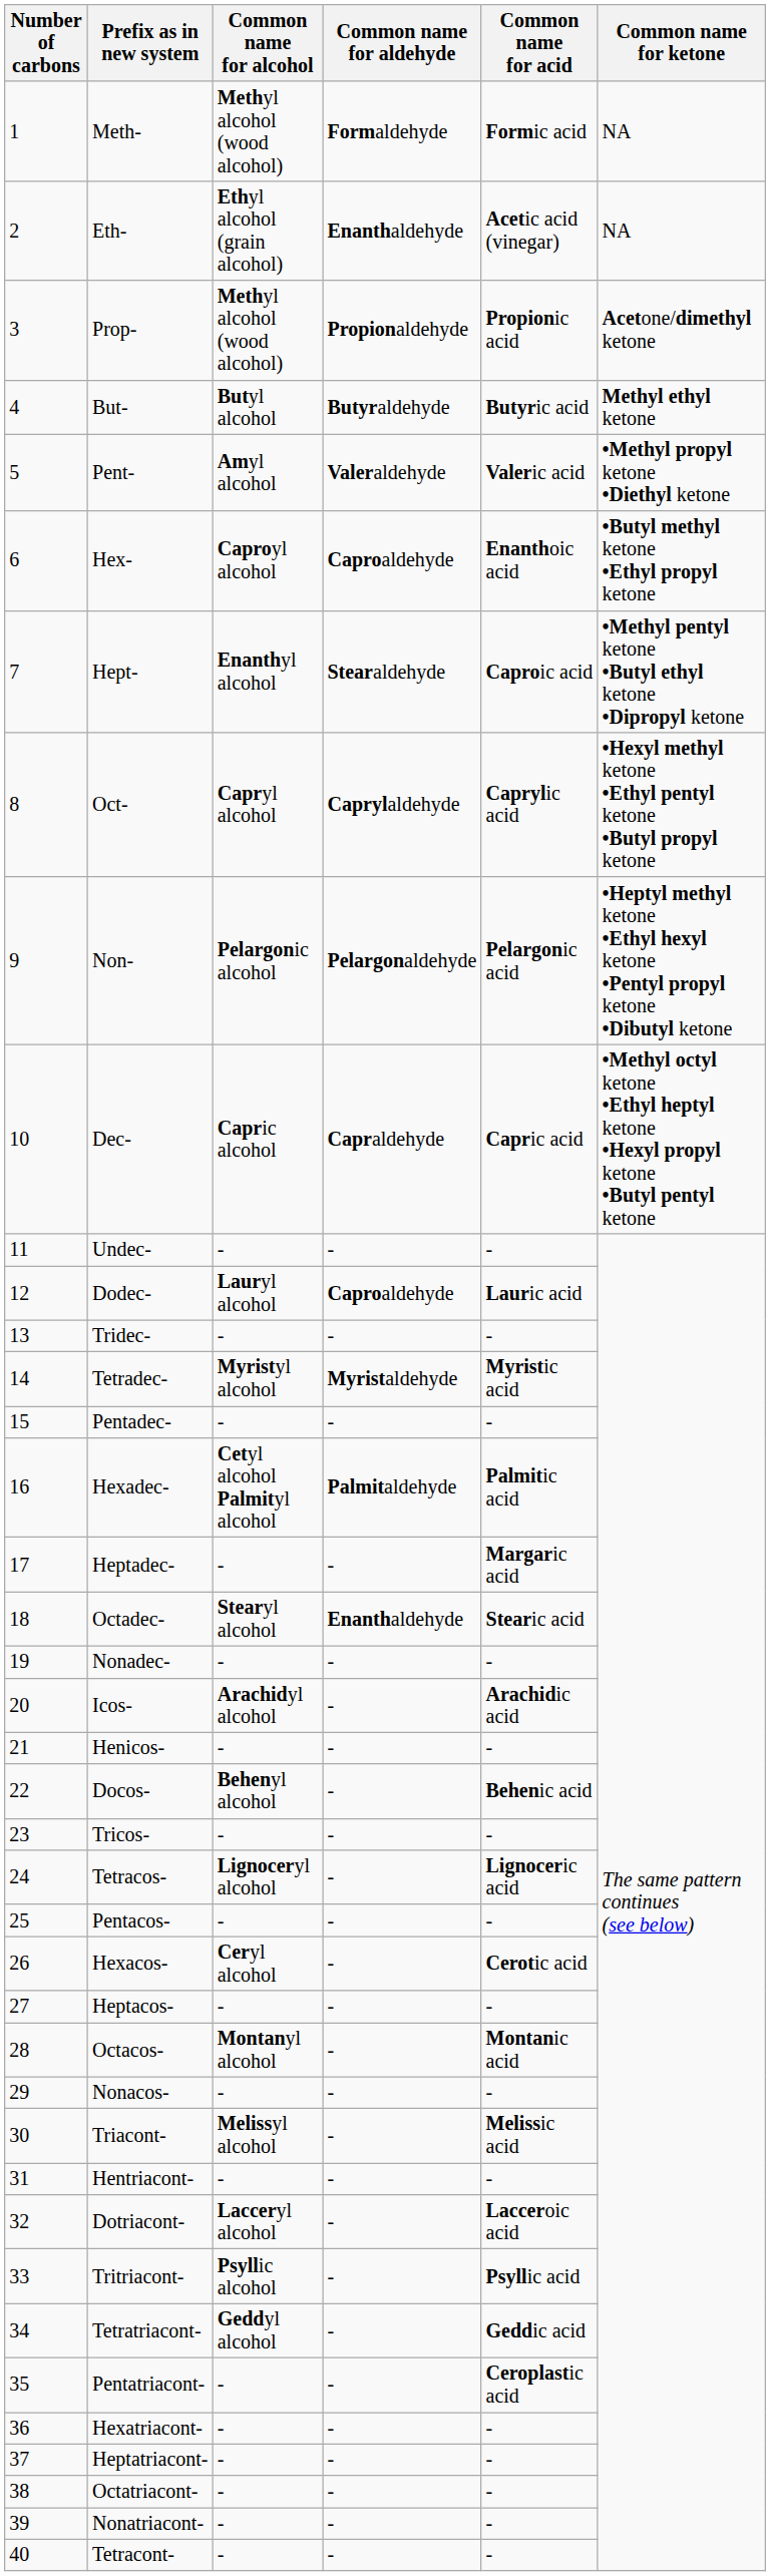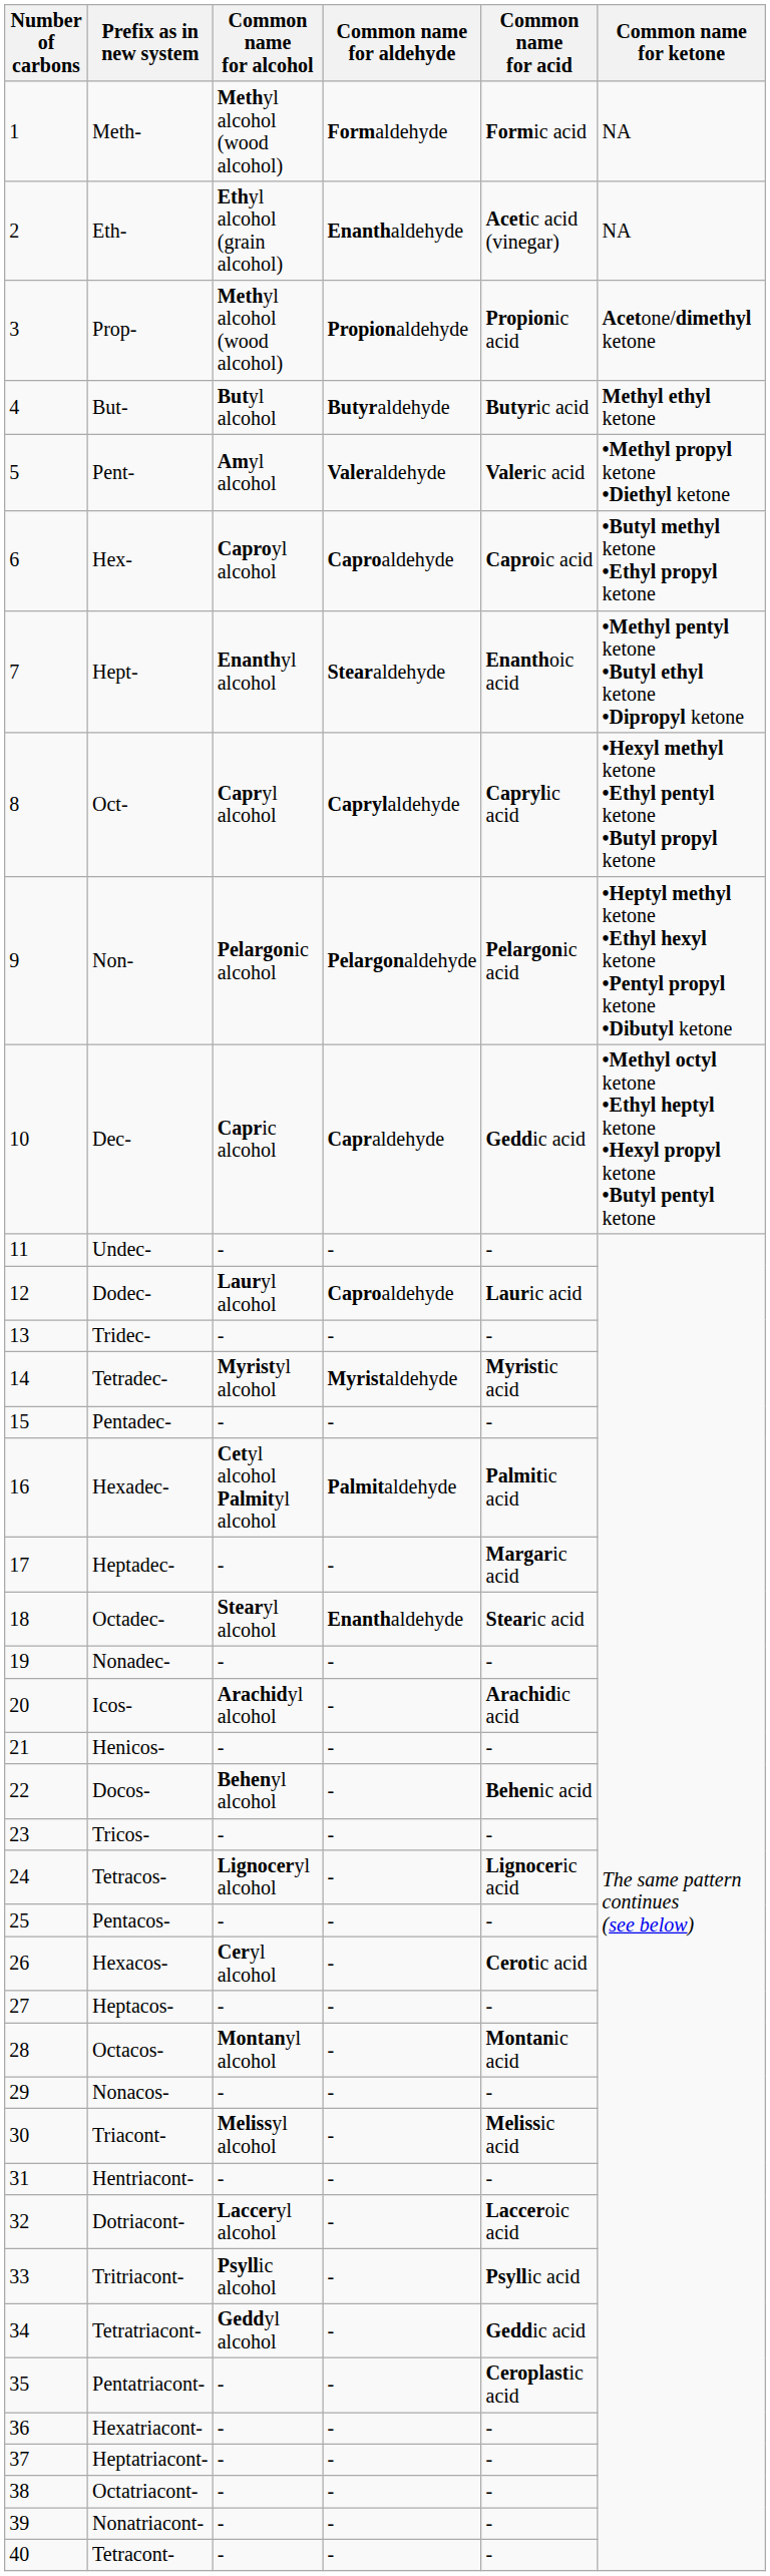 <table class="wikitable">
 <tr>
 <th>Number of<br>carbons</th>
 <th>Prefix as in<br>new system</th>
 <th>Common name<br>for alcohol</th>
 <th>Common name<br>for aldehyde</th>
 <th>Common name<br>for acid</th>
 <th>Common name<br>for ketone</th>
 </tr>
 <tr>
 <td>1</td>
 <td>Meth-</td>
 <td><strong>Meth</strong>yl alcohol<br>(wood alcohol)</td>
 <td><strong>Form</strong>aldehyde</td>
 <td><strong>Form</strong>ic acid</td>
 <td>NA</td>
 </tr>
 <tr>
 <td>2</td>
 <td>Eth-</td>
 <td><strong>Eth</strong>yl alcohol<br>(grain alcohol)</td>
 <td><strong>Enanth</strong>aldehyde</td>
 <td><strong>Acet</strong>ic acid (vinegar)</td>
 <td>NA</td>
 </tr>
 <tr>
 <td>3</td>
 <td>Prop-</td>
 <td><strong>Meth</strong>yl alcohol<br>(wood alcohol)</td>
 <td><strong>Propion</strong>aldehyde</td>
 <td><strong>Propion</strong>ic acid</td>
 <td><strong>Acet</strong>one/<strong>dimethyl</strong> ketone</td>
 </tr>
 <tr>
 <td>4</td>
 <td>But-</td>
 <td><strong>But</strong>yl alcohol</td>
 <td><strong>Butyr</strong>aldehyde</td>
 <td><strong>Butyr</strong>ic acid</td>
 <td><strong>Methyl ethyl</strong> ketone</td>
 </tr>
 <tr>
 <td>5</td>
 <td>Pent-</td>
 <td><strong>Am</strong>yl alcohol</td>
 <td><strong>Valer</strong>aldehyde</td>
 <td><strong>Valer</strong>ic acid</td>
 <td><strong>•Methyl propyl</strong> ketone<br><strong>•Diethyl</strong> ketone</td>
 </tr>
 <tr>
 <td>6</td>
 <td>Hex-</td>
 <td><strong>Capro</strong>yl alcohol</td>
 <td><strong>Capro</strong>aldehyde</td>
-<td><strong>Enanth</strong>oic acid</td>
+<td><strong>Capro</strong>ic acid</td>
 <td><strong>•Butyl methyl</strong> ketone<br><strong>•Ethyl propyl</strong> ketone</td>
 </tr>
 <tr>
 <td>7</td>
 <td>Hept-</td>
 <td><strong>Enanth</strong>yl alcohol</td>
 <td><strong>Stear</strong>aldehyde</td>
-<td><strong>Capro</strong>ic acid</td>
+<td><strong>Enanth</strong>oic acid</td>
 <td><strong>•Methyl pentyl</strong> ketone<br><strong>•Butyl ethyl</strong> ketone<br><strong>•Dipropyl</strong> ketone</td>
 </tr>
 <tr>
 <td>8</td>
 <td>Oct-</td>
 <td><strong>Capr</strong>yl alcohol</td>
 <td><strong>Capryl</strong>aldehyde</td>
 <td><strong>Capryl</strong>ic acid</td>
 <td><strong>•Hexyl methyl</strong> ketone<br><strong>•Ethyl pentyl</strong> ketone<br><strong>•Butyl propyl</strong> ketone</td>
 </tr>
 <tr>
 <td>9</td>
 <td>Non-</td>
 <td><strong>Pelargon</strong>ic alcohol</td>
 <td><strong>Pelargon</strong>aldehyde</td>
 <td><strong>Pelargon</strong>ic acid</td>
 <td><strong>•Heptyl methyl</strong> ketone<br><strong>•Ethyl hexyl</strong> ketone<br><strong>•Pentyl propyl</strong> ketone<br><strong>•Dibutyl</strong> ketone</td>
 </tr>
 <tr>
 <td>10</td>
 <td>Dec-</td>
 <td><strong>Capr</strong>ic alcohol</td>
 <td><strong>Capr</strong>aldehyde</td>
-<td><strong>Capr</strong>ic acid</td>
+<td><strong>Gedd</strong>ic acid</td>
 <td><strong>•Methyl octyl</strong> ketone<br><strong>•Ethyl heptyl</strong> ketone<br><strong>•Hexyl propyl</strong> ketone<br><strong>•Butyl pentyl</strong> ketone</td>
 </tr>
 <tr>
 <td>11</td>
 <td>Undec-</td>
 <td>-</td>
 <td>-</td>
 <td>-</td>
 <td rowspan="30"><em>The same pattern continues</em><br><em>(<a href='#'>see below</a>)</em></td>
 </tr>
 <tr>
 <td>12</td>
 <td>Dodec-</td>
 <td><strong>Laur</strong>yl alcohol</td>
 <td><strong>Capro</strong>aldehyde</td>
 <td><strong>Laur</strong>ic acid</td>
 </tr>
 <tr>
 <td>13</td>
 <td>Tridec-</td>
 <td>-</td>
 <td>-</td>
 <td>-</td>
 </tr>
 <tr>
 <td>14</td>
 <td>Tetradec-</td>
 <td><strong>Myrist</strong>yl alcohol</td>
 <td><strong>Myrist</strong>aldehyde</td>
 <td><strong>Myrist</strong>ic acid</td>
 </tr>
 <tr>
 <td>15</td>
 <td>Pentadec-</td>
 <td>-</td>
 <td>-</td>
 <td>-</td>
 </tr>
 <tr>
 <td>16</td>
 <td>Hexadec-</td>
 <td><strong>Cet</strong>yl alcohol<br><strong>Palmit</strong>yl alcohol</td>
 <td><strong>Palmit</strong>aldehyde</td>
 <td><strong>Palmit</strong>ic acid</td>
 </tr>
 <tr>
 <td>17</td>
 <td>Heptadec-</td>
 <td>-</td>
 <td>-</td>
 <td><strong>Margar</strong>ic acid</td>
 </tr>
 <tr>
 <td>18</td>
 <td>Octadec-</td>
 <td><strong>Stear</strong>yl alcohol</td>
 <td><strong>Enanth</strong>aldehyde</td>
 <td><strong>Stear</strong>ic acid</td>
 </tr>
 <tr>
 <td>19</td>
 <td>Nonadec-</td>
 <td>-</td>
 <td>-</td>
 <td>-</td>
 </tr>
 <tr>
 <td>20</td>
 <td>Icos-</td>
 <td><strong>Arachid</strong>yl alcohol</td>
 <td>-</td>
 <td><strong>Arachid</strong>ic acid</td>
 </tr>
 <tr>
 <td>21</td>
 <td>Henicos-</td>
 <td>-</td>
 <td>-</td>
 <td>-</td>
 </tr>
 <tr>
 <td>22</td>
 <td>Docos-</td>
 <td><strong>Behen</strong>yl alcohol</td>
 <td>-</td>
 <td><strong>Behen</strong>ic acid</td>
 </tr>
 <tr>
 <td>23</td>
 <td>Tricos-</td>
 <td>-</td>
 <td>-</td>
 <td>-</td>
 </tr>
 <tr>
 <td>24</td>
 <td>Tetracos-</td>
 <td><strong>Lignocer</strong>yl alcohol</td>
 <td>-</td>
 <td><strong>Lignocer</strong>ic acid</td>
 </tr>
 <tr>
 <td>25</td>
 <td>Pentacos-</td>
 <td>-</td>
 <td>-</td>
 <td>-</td>
 </tr>
 <tr>
 <td>26</td>
 <td>Hexacos-</td>
 <td><strong>Cer</strong>yl alcohol</td>
 <td>-</td>
 <td><strong>Cerot</strong>ic acid</td>
 </tr>
 <tr>
 <td>27</td>
 <td>Heptacos-</td>
 <td>-</td>
 <td>-</td>
 <td>-</td>
 </tr>
 <tr>
 <td>28</td>
 <td>Octacos-</td>
 <td><strong>Montan</strong>yl alcohol</td>
 <td>-</td>
 <td><strong>Montan</strong>ic acid</td>
 </tr>
 <tr>
 <td>29</td>
 <td>Nonacos-</td>
 <td>-</td>
 <td>-</td>
 <td>-</td>
 </tr>
 <tr>
 <td>30</td>
 <td>Triacont-</td>
 <td><strong>Meliss</strong>yl alcohol</td>
 <td>-</td>
 <td><strong>Meliss</strong>ic acid</td>
 </tr>
 <tr>
 <td>31</td>
 <td>Hentriacont-</td>
 <td>-</td>
 <td>-</td>
 <td>-</td>
 </tr>
 <tr>
 <td>32</td>
 <td>Dotriacont-</td>
 <td><strong>Laccer</strong>yl alcohol</td>
 <td>-</td>
 <td><strong>Laccer</strong>oic acid</td>
 </tr>
 <tr>
 <td>33</td>
 <td>Tritriacont-</td>
 <td><strong>Psyll</strong>ic alcohol</td>
 <td>-</td>
 <td><strong>Psyll</strong>ic acid</td>
 </tr>
 <tr>
 <td>34</td>
 <td>Tetratriacont-</td>
 <td><strong>Gedd</strong>yl alcohol</td>
 <td>-</td>
 <td><strong>Gedd</strong>ic acid</td>
 </tr>
 <tr>
 <td>35</td>
 <td>Pentatriacont-</td>
 <td>-</td>
 <td>-</td>
 <td><strong>Ceroplast</strong>ic acid</td>
 </tr>
 <tr>
 <td>36</td>
 <td>Hexatriacont-</td>
 <td>-</td>
 <td>-</td>
 <td>-</td>
 </tr>
 <tr>
 <td>37</td>
 <td>Heptatriacont-</td>
 <td>-</td>
 <td>-</td>
 <td>-</td>
 </tr>
 <tr>
 <td>38</td>
 <td>Octatriacont-</td>
 <td>-</td>
 <td>-</td>
 <td>-</td>
 </tr>
 <tr>
 <td>39</td>
 <td>Nonatriacont-</td>
 <td>-</td>
 <td>-</td>
 <td>-</td>
 </tr>
 <tr>
 <td>40</td>
 <td>Tetracont-</td>
 <td>-</td>
 <td>-</td>
 <td>-</td>
 </tr>
 </table>
